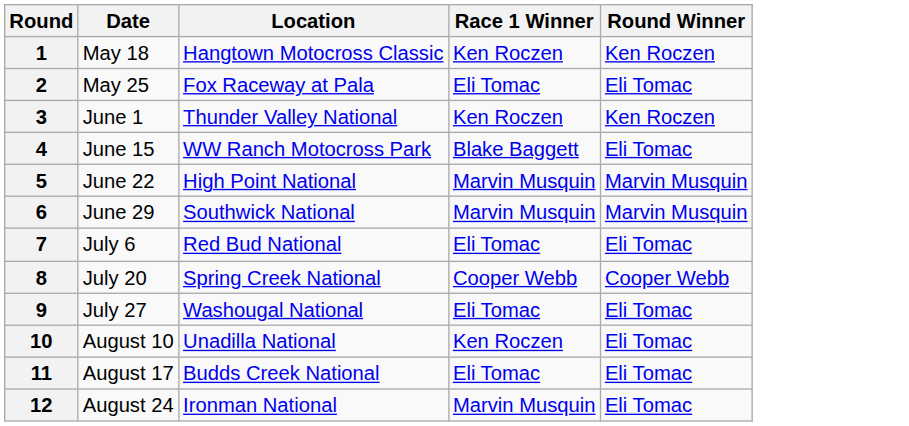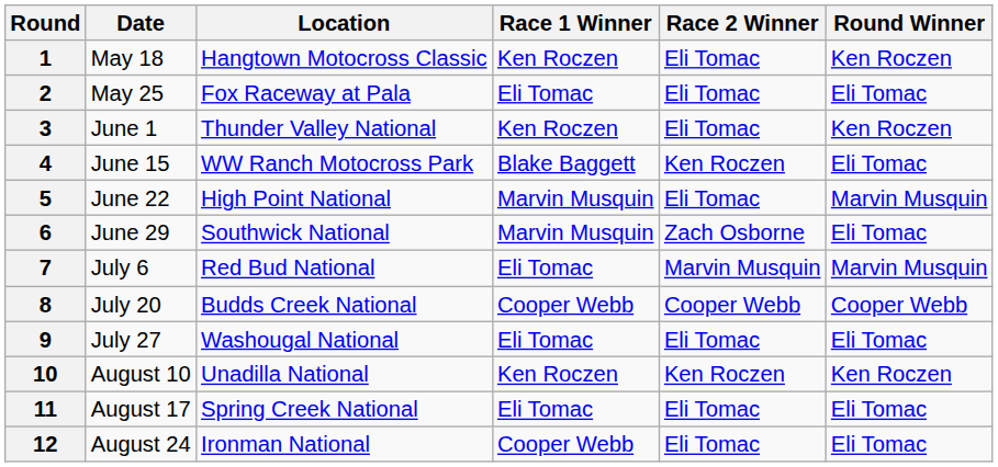 <table class="wikitable" style="font-size: 95%;">
 <tr>
 <th align=center>Round</th>
 <th align=center>Date</th>
 <th align=center>Location</th>
 <th align=center>Race 1 Winner</th>
+<th align=center>Race 2 Winner</th>
 <th align=center>Round Winner</th>
 </tr>
 <tr>
 <th>1</th>
 <td>May 18</td>
 <td> <a href='#'>Hangtown Motocross Classic</a></td>
 <td> <a href='#'>Ken Roczen</a></td>
+<td> <a href='#'>Eli Tomac</a></td>
 <td> <a href='#'>Ken Roczen</a></td>
 </tr>
 <tr>
 <th>2</th>
 <td>May 25</td>
 <td> <a href='#'>Fox Raceway at Pala</a></td>
 <td> <a href='#'>Eli Tomac</a></td>
 <td> <a href='#'>Eli Tomac</a></td>
+<td> <a href='#'>Eli Tomac</a></td>
 </tr>
 <tr>
 <th>3</th>
 <td>June 1</td>
 <td> <a href='#'>Thunder Valley National</a></td>
 <td> <a href='#'>Ken Roczen</a></td>
+<td> <a href='#'>Eli Tomac</a></td>
 <td> <a href='#'>Ken Roczen</a></td>
 </tr>
 <tr>
 <th>4</th>
 <td>June 15</td>
 <td> <a href='#'>WW Ranch Motocross Park</a></td>
 <td> <a href='#'>Blake Baggett</a></td>
+<td> <a href='#'>Ken Roczen</a></td>
 <td> <a href='#'>Eli Tomac</a></td>
 </tr>
 <tr>
 <th>5</th>
 <td>June 22</td>
 <td> <a href='#'>High Point National</a></td>
 <td> <a href='#'>Marvin Musquin</a></td>
+<td> <a href='#'>Eli Tomac</a></td>
 <td> <a href='#'>Marvin Musquin</a></td>
 </tr>
 <tr>
 <th>6</th>
 <td>June 29</td>
 <td> <a href='#'>Southwick National</a></td>
 <td> <a href='#'>Marvin Musquin</a></td>
-<td> <a href='#'>Marvin Musquin</a></td>
+<td> <a href='#'>Zach Osborne</a></td>
+<td> <a href='#'>Eli Tomac</a></td>
 </tr>
 <tr>
 <th>7</th>
 <td>July 6</td>
 <td> <a href='#'>Red Bud National</a></td>
 <td> <a href='#'>Eli Tomac</a></td>
-<td> <a href='#'>Eli Tomac</a></td>
+<td> <a href='#'>Marvin Musquin</a></td>
+<td> <a href='#'>Marvin Musquin</a></td>
 </tr>
 <tr>
 <th>8</th>
 <td>July 20</td>
-<td> <a href='#'>Spring Creek National</a></td>
+<td> <a href='#'>Budds Creek National</a></td>
+<td> <a href='#'>Cooper Webb</a></td>
 <td> <a href='#'>Cooper Webb</a></td>
 <td> <a href='#'>Cooper Webb</a></td>
 </tr>
 <tr>
 <th>9</th>
 <td>July 27</td>
 <td> <a href='#'>Washougal National</a></td>
 <td> <a href='#'>Eli Tomac</a></td>
 <td> <a href='#'>Eli Tomac</a></td>
+<td> <a href='#'>Eli Tomac</a></td>
 </tr>
 <tr>
 <th>10</th>
 <td>August 10</td>
 <td> <a href='#'>Unadilla National</a></td>
 <td> <a href='#'>Ken Roczen</a></td>
-<td> <a href='#'>Eli Tomac</a></td>
+<td> <a href='#'>Ken Roczen</a></td>
+<td> <a href='#'>Ken Roczen</a></td>
 </tr>
 <tr>
 <th>11</th>
 <td>August 17</td>
-<td> <a href='#'>Budds Creek National</a></td>
+<td> <a href='#'>Spring Creek National</a></td>
+<td> <a href='#'>Eli Tomac</a></td>
 <td> <a href='#'>Eli Tomac</a></td>
 <td> <a href='#'>Eli Tomac</a></td>
 </tr>
 <tr>
 <th>12</th>
 <td>August 24</td>
 <td> <a href='#'>Ironman National</a></td>
-<td> <a href='#'>Marvin Musquin</a></td>
+<td> <a href='#'>Cooper Webb</a></td>
+<td> <a href='#'>Eli Tomac</a></td>
 <td> <a href='#'>Eli Tomac</a></td>
 </tr>
 </table>
